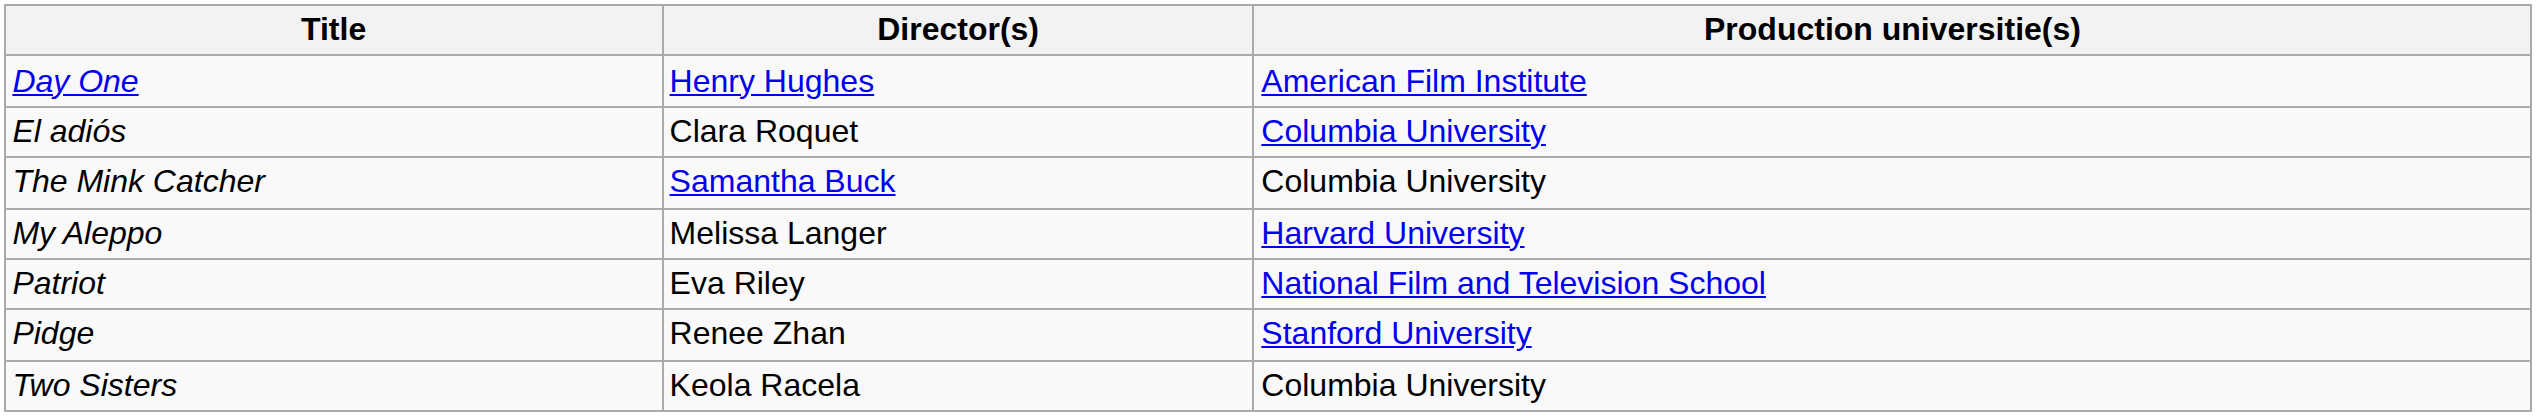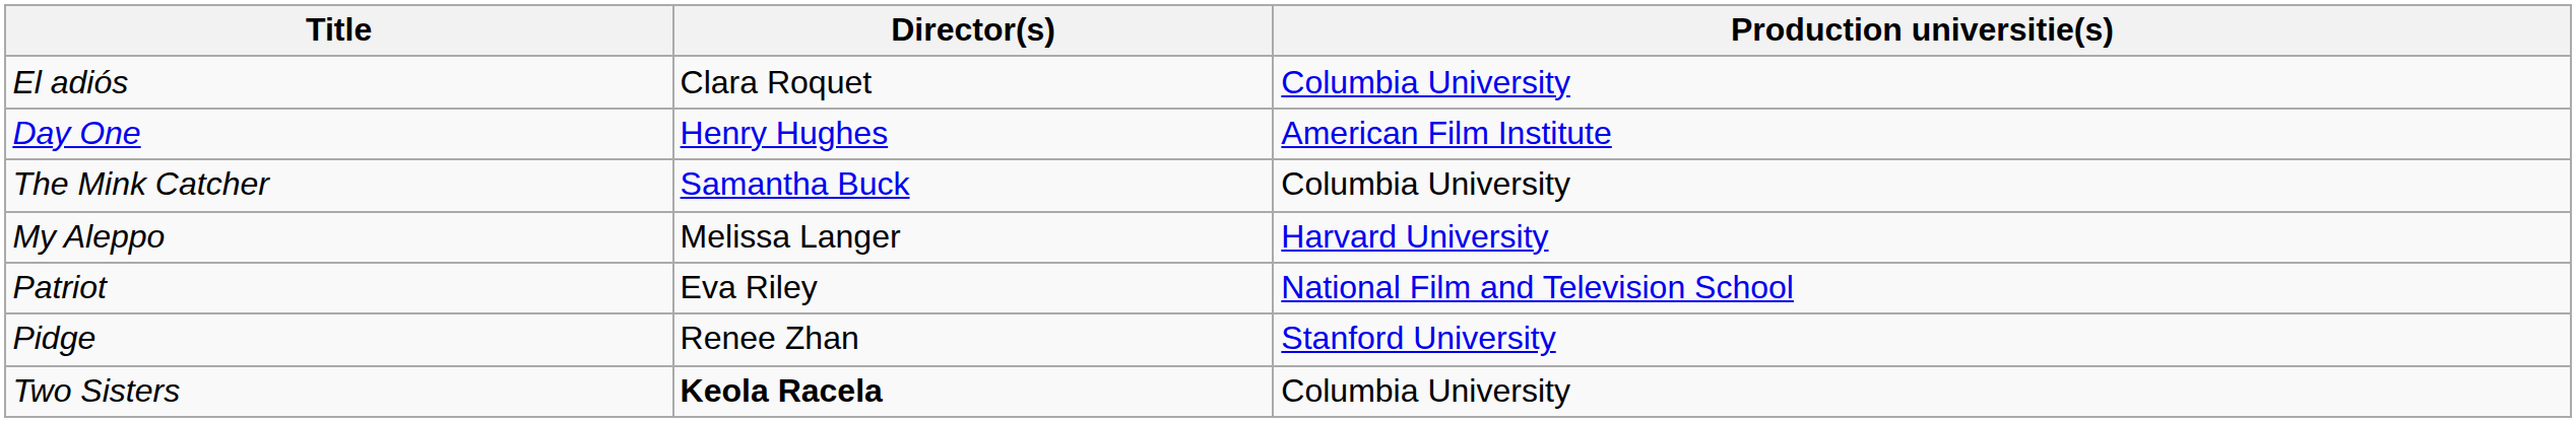 <table class="sortable wikitable" style="width:100%; margin-bottom:4px" cellpadding="5">
 <tr>
 <th scope="col">Title</th>
 <th scope="col">Director(s)</th>
 <th scope="col">Production universitie(s)</th>
 </tr>
 <tr>
+<td><em>El adiós</em></td>
+<td>Clara Roquet</td>
+<td><a href='#'>Columbia University</a></td>
+</tr>
+<tr>
 <td><em><a href='#'>Day One</a></em></td>
 <td><a href='#'>Henry Hughes</a></td>
 <td><a href='#'>American Film Institute</a></td>
-</tr>
-<tr>
-<td><em>El adiós</em></td>
-<td>Clara Roquet</td>
-<td><a href='#'>Columbia University</a></td>
 </tr>
 <tr>
 <td><em>The Mink Catcher</em></td>
 <td><a href='#'>Samantha Buck</a></td>
 <td>Columbia University</td>
 </tr>
 <tr>
 <td><em>My Aleppo</em></td>
 <td>Melissa Langer</td>
 <td><a href='#'>Harvard University</a></td>
 </tr>
 <tr>
 <td><em>Patriot</em></td>
 <td>Eva Riley</td>
 <td><a href='#'>National Film and Television School</a></td>
 </tr>
 <tr>
 <td><em>Pidge</em></td>
 <td>Renee Zhan</td>
 <td><a href='#'>Stanford University</a></td>
 </tr>
 <tr>
 <td><em>Two Sisters</em></td>
-<td>Keola Racela</td>
+<td><strong>Keola Racela</strong></td>
 <td>Columbia University</td>
 </tr>
 </table>
